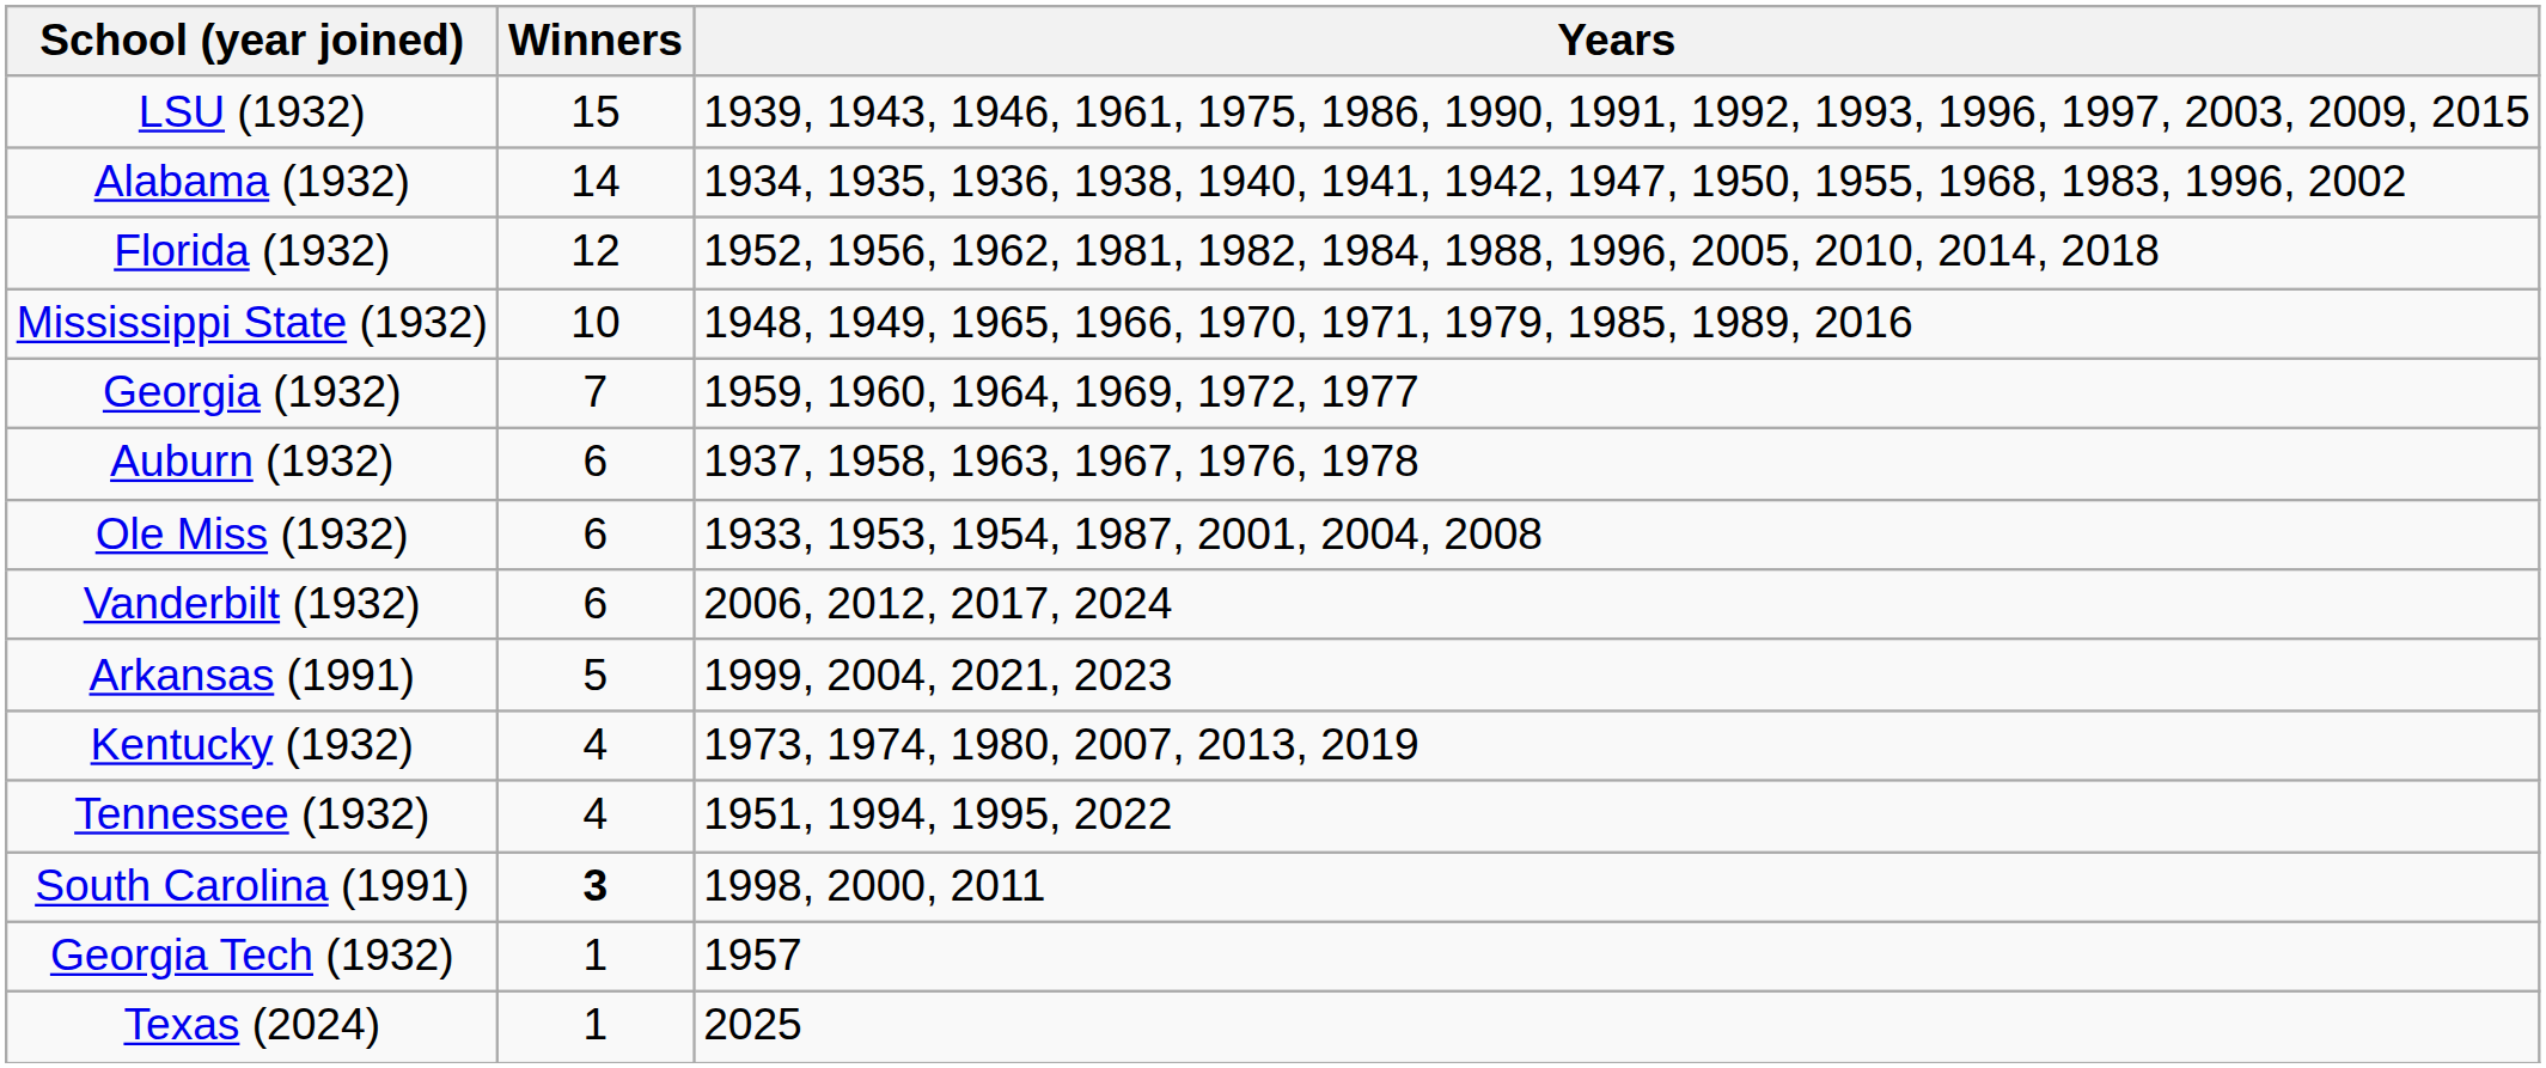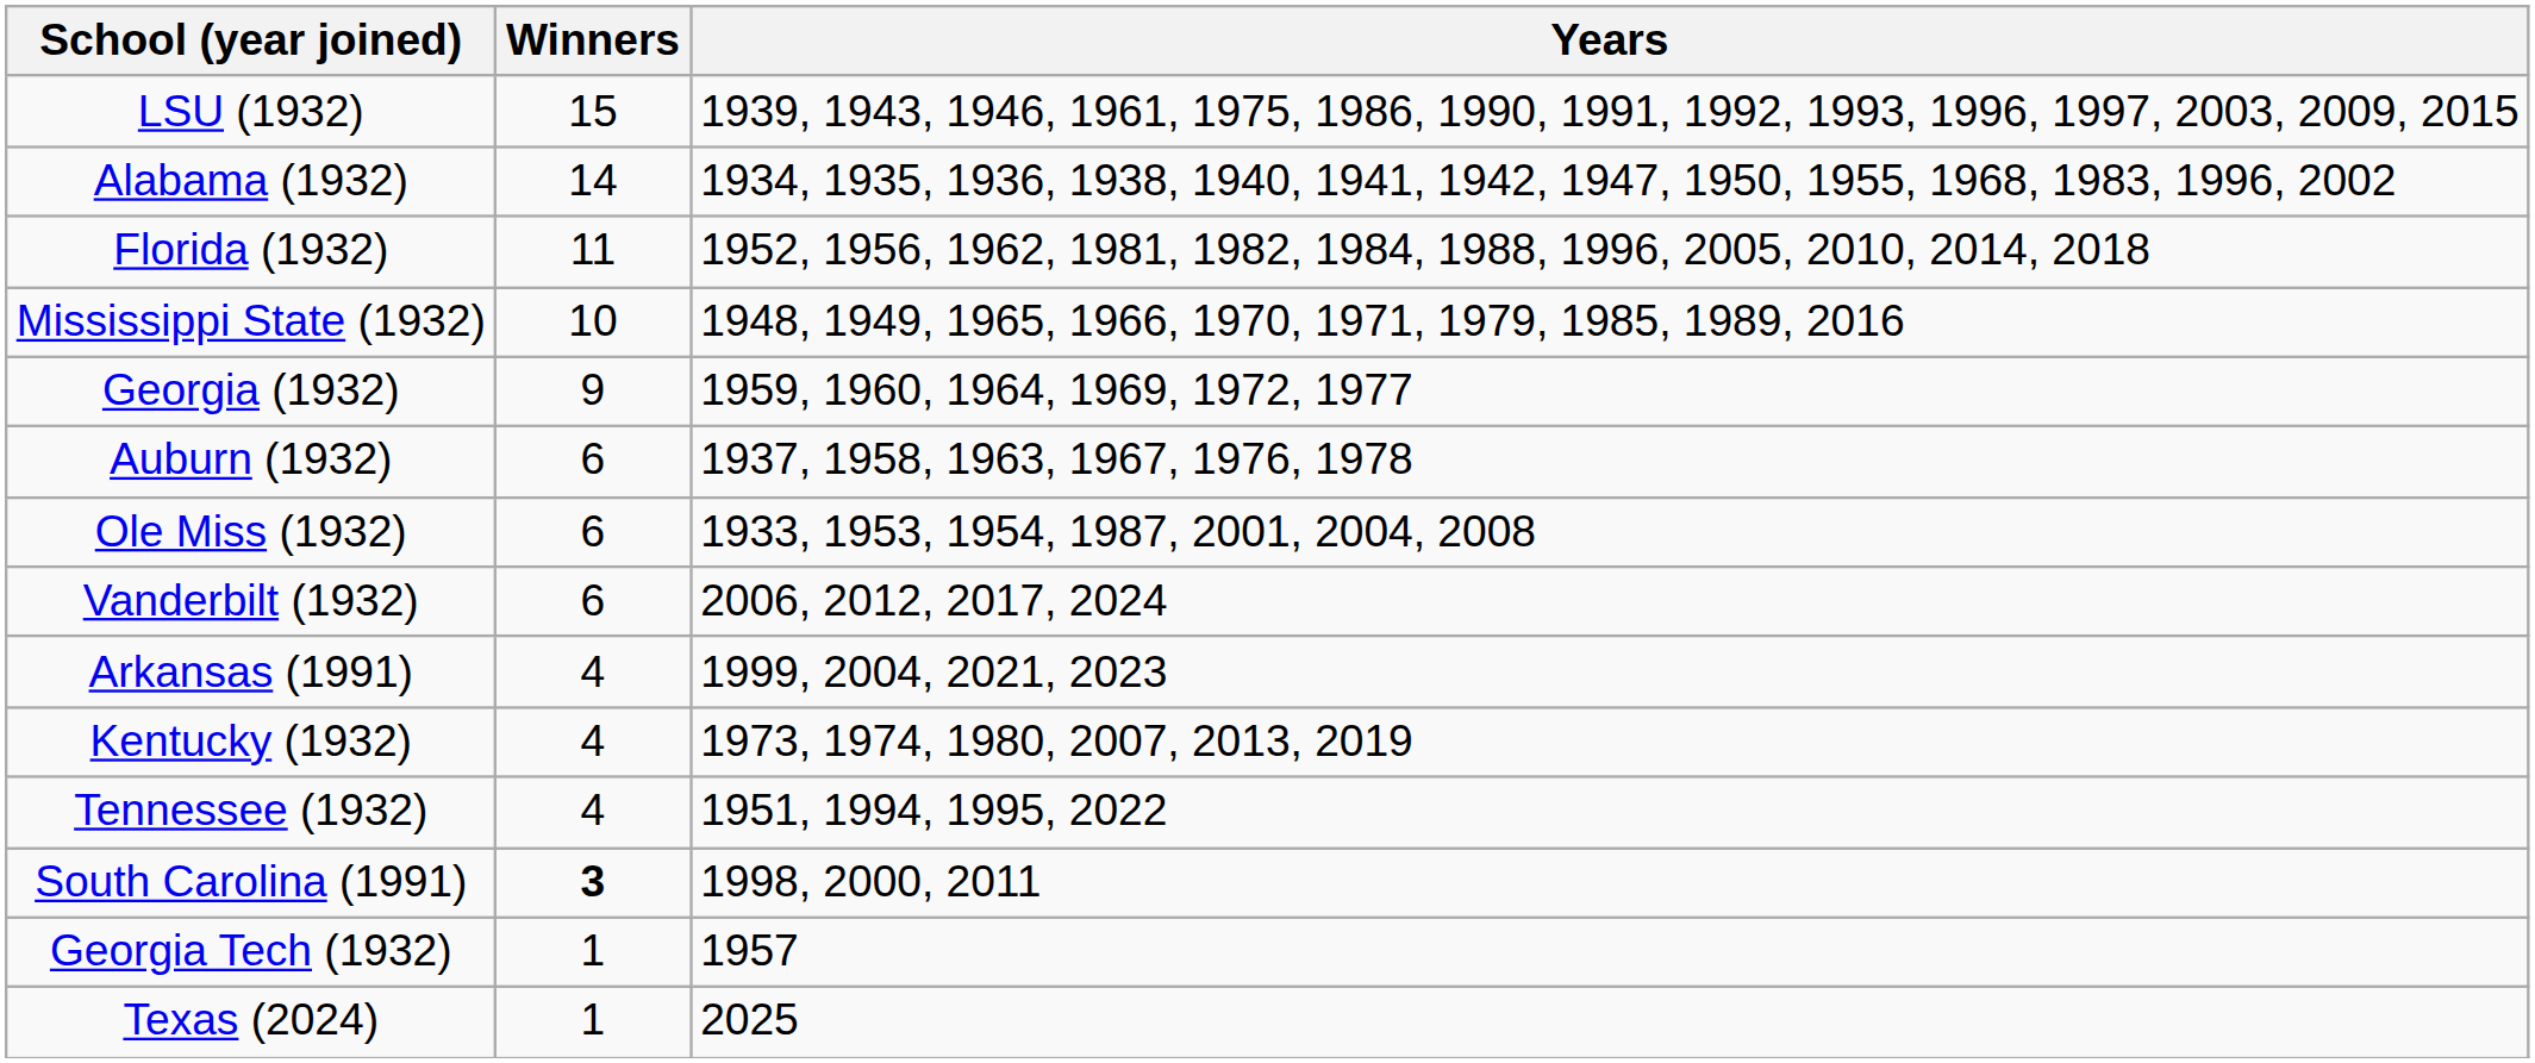 <table class="wikitable" border="1">
 <tr>
 <th>School (year joined)</th>
 <th>Winners</th>
 <th>Years</th>
 </tr>
 <tr>
 <td align="center"><a href='#'>LSU</a> (1932)</td>
 <td align="center">15</td>
 <td>1939, 1943, 1946, 1961, 1975, 1986, 1990, 1991, 1992, 1993, 1996, 1997, 2003, 2009, 2015</td>
 </tr>
 <tr>
 <td align="center"><a href='#'>Alabama</a> (1932)</td>
 <td align="center">14</td>
 <td>1934, 1935, 1936, 1938, 1940, 1941, 1942, 1947, 1950, 1955, 1968, 1983, 1996, 2002</td>
 </tr>
 <tr>
 <td align="center"><a href='#'>Florida</a> (1932)</td>
-<td align="center">12</td>
+<td align="center">11</td>
 <td>1952, 1956, 1962, 1981, 1982, 1984, 1988, 1996, 2005, 2010, 2014, 2018</td>
 </tr>
 <tr>
 <td align="center"><a href='#'>Mississippi State</a> (1932)</td>
 <td align="center">10</td>
 <td>1948, 1949, 1965, 1966, 1970, 1971, 1979, 1985, 1989, 2016</td>
 </tr>
 <tr>
 <td align="center"><a href='#'>Georgia</a> (1932)</td>
-<td align="center">7</td>
+<td align="center">9</td>
 <td>1959, 1960, 1964, 1969, 1972, 1977</td>
 </tr>
 <tr>
 <td align="center"><a href='#'>Auburn</a> (1932)</td>
 <td align="center">6</td>
 <td>1937, 1958, 1963, 1967, 1976, 1978</td>
 </tr>
 <tr>
 <td align="center"><a href='#'>Ole Miss</a> (1932)</td>
 <td align="center">6</td>
 <td>1933, 1953, 1954, 1987, 2001, 2004, 2008</td>
 </tr>
 <tr>
 <td align="center"><a href='#'>Vanderbilt</a> (1932)</td>
 <td align="center">6</td>
 <td>2006, 2012, 2017, 2024</td>
 </tr>
 <tr>
 <td align=center><a href='#'>Arkansas</a> (1991)</td>
-<td align=center>5</td>
+<td align=center>4</td>
 <td>1999, 2004, 2021, 2023</td>
 </tr>
 <tr>
 <td align="center"><a href='#'>Kentucky</a> (1932)</td>
 <td align="center">4</td>
 <td>1973, 1974, 1980, 2007, 2013, 2019</td>
 </tr>
 <tr>
 <td align="center"><a href='#'>Tennessee</a> (1932)</td>
 <td align="center">4</td>
 <td>1951, 1994, 1995, 2022</td>
 </tr>
 <tr>
 <td align="center"><a href='#'>South Carolina</a> (1991)</td>
 <td align="center"><strong>3</strong></td>
 <td>1998, 2000, 2011</td>
 </tr>
 <tr>
 <td align="center"><a href='#'>Georgia Tech</a> (1932)</td>
 <td align="center">1</td>
 <td>1957</td>
 </tr>
 <tr>
 <td align="center"><a href='#'>Texas</a> (2024)</td>
 <td align="center">1</td>
 <td>2025</td>
 </tr>
 <tr>
 </tr>
 </table>
